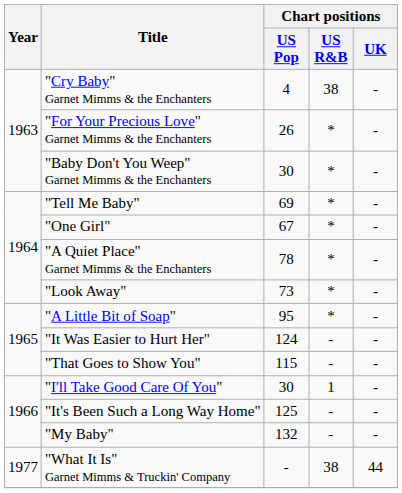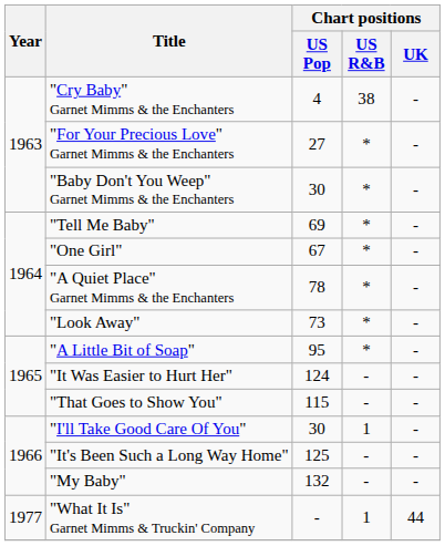 <table class="wikitable">
 <tr>
 <th rowspan="2">Year</th>
 <th rowspan="2">Title</th>
 <th colspan="3">Chart positions</th>
 </tr>
 <tr>
 <th width="40"><a href='#'>US Pop</a></th>
 <th width="40"><a href='#'>US<br>R&B</a></th>
 <th width="40"><a href='#'>UK</a></th>
 </tr>
 <tr>
 <td rowspan="3">1963</td>
 <td>"<a href='#'>Cry Baby</a>"<br><small>Garnet Mimms & the Enchanters</small></td>
 <td style="text-align:center;">4</td>
 <td style="text-align:center;">38</td>
 <td style="text-align:center;">-</td>
 </tr>
 <tr>
 <td>"<a href='#'>For Your Precious Love</a>"<br><small>Garnet Mimms & the Enchanters</small></td>
-<td style="text-align:center;">26</td>
+<td style="text-align:center;">27</td>
 <td style="text-align:center;">*</td>
 <td style="text-align:center;">-</td>
 </tr>
 <tr>
 <td>"Baby Don't You Weep"<br><small>Garnet Mimms & the Enchanters</small></td>
 <td style="text-align:center;">30</td>
 <td style="text-align:center;">*</td>
 <td style="text-align:center;">-</td>
 </tr>
 <tr>
 <td rowspan="4">1964</td>
 <td>"Tell Me Baby"</td>
 <td style="text-align:center;">69</td>
 <td style="text-align:center;">*</td>
 <td style="text-align:center;">-</td>
 </tr>
 <tr>
 <td>"One Girl"</td>
 <td style="text-align:center;">67</td>
 <td style="text-align:center;">*</td>
 <td style="text-align:center;">-</td>
 </tr>
 <tr>
 <td>"A Quiet Place"<br><small>Garnet Mimms & the Enchanters</small></td>
 <td style="text-align:center;">78</td>
 <td style="text-align:center;">*</td>
 <td style="text-align:center;">-</td>
 </tr>
 <tr>
 <td>"Look Away"</td>
 <td style="text-align:center;">73</td>
 <td style="text-align:center;">*</td>
 <td style="text-align:center;">-</td>
 </tr>
 <tr>
 <td rowspan="3">1965</td>
 <td>"<a href='#'>A Little Bit of Soap</a>"</td>
 <td style="text-align:center;">95</td>
 <td style="text-align:center;">*</td>
 <td style="text-align:center;">-</td>
 </tr>
 <tr>
 <td>"It Was Easier to Hurt Her"</td>
 <td style="text-align:center;">124</td>
 <td style="text-align:center;">-</td>
 <td style="text-align:center;">-</td>
 </tr>
 <tr>
 <td>"That Goes to Show You"</td>
 <td style="text-align:center;">115</td>
 <td style="text-align:center;">-</td>
 <td style="text-align:center;">-</td>
 </tr>
 <tr>
 <td rowspan="3">1966</td>
 <td>"<a href='#'>I'll Take Good Care Of You</a>"</td>
 <td style="text-align:center;">30</td>
 <td style="text-align:center;">1</td>
 <td style="text-align:center;">-</td>
 </tr>
 <tr>
 <td>"It's Been Such a Long Way Home"</td>
 <td style="text-align:center;">125</td>
 <td style="text-align:center;">-</td>
 <td style="text-align:center;">-</td>
 </tr>
 <tr>
 <td>"My Baby"</td>
 <td style="text-align:center;">132</td>
 <td style="text-align:center;">-</td>
 <td style="text-align:center;">-</td>
 </tr>
 <tr>
 <td>1977</td>
 <td>"What It Is"<br><small>Garnet Mimms & Truckin' Company</small></td>
 <td style="text-align:center;">-</td>
-<td style="text-align:center;">38</td>
+<td style="text-align:center;">1</td>
 <td style="text-align:center;">44</td>
 </tr>
 <tr>
 </tr>
 </table>
